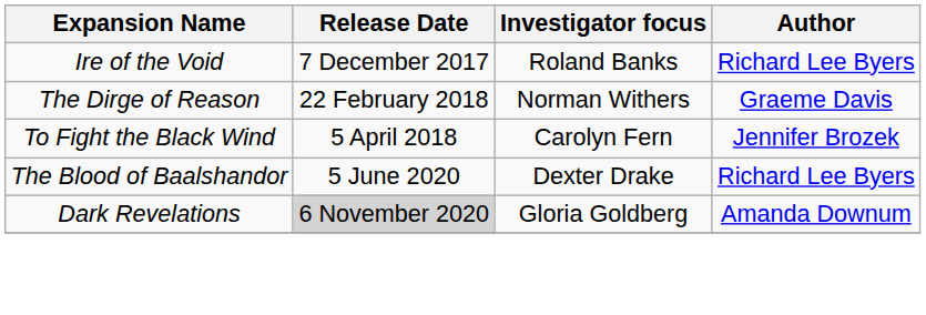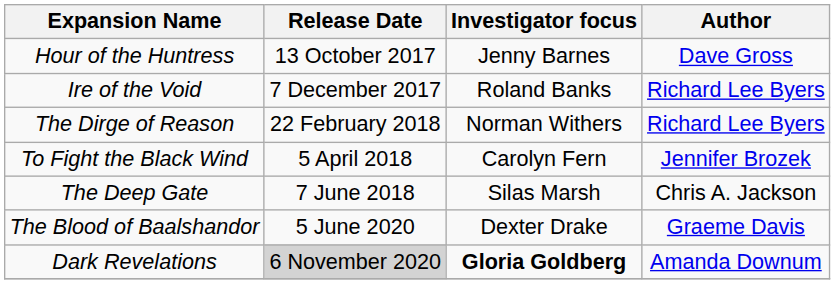 <table class="wikitable" style="text-align:center">
 <tr>
 <th>Expansion Name</th>
 <th>Release Date</th>
 <th>Investigator focus</th>
 <th>Author</th>
+</tr>
+<tr>
+<td><em>Hour of the Huntress</em></td>
+<td>13 October 2017</td>
+<td>Jenny Barnes</td>
+<td><a href='#'>Dave Gross</a></td>
 </tr>
 <tr>
 <td><em>Ire of the Void</em></td>
 <td>7 December 2017</td>
 <td>Roland Banks</td>
 <td><a href='#'>Richard Lee Byers</a></td>
 </tr>
 <tr>
 <td><em>The Dirge of Reason</em></td>
 <td>22 February 2018</td>
 <td>Norman Withers</td>
-<td><a href='#'>Graeme Davis</a></td>
+<td><a href='#'>Richard Lee Byers</a></td>
 </tr>
 <tr>
 <td><em>To Fight the Black Wind</em></td>
 <td>5 April 2018</td>
 <td>Carolyn Fern</td>
 <td><a href='#'>Jennifer Brozek</a></td>
 </tr>
 <tr>
+<td><em>The Deep Gate</em></td>
+<td>7 June 2018</td>
+<td>Silas Marsh</td>
+<td>Chris A. Jackson</td>
+</tr>
+<tr>
 <td><em>The Blood of Baalshandor</em></td>
 <td>5 June 2020</td>
 <td>Dexter Drake</td>
-<td><a href='#'>Richard Lee Byers</a></td>
+<td><a href='#'>Graeme Davis</a></td>
 </tr>
 <tr>
 <td><em>Dark Revelations</em></td>
 <td style="background: lightgrey;">6 November 2020</td>
-<td>Gloria Goldberg</td>
+<td><strong>Gloria Goldberg</strong></td>
 <td><a href='#'>Amanda Downum</a></td>
 </tr>
 <tr>
 </tr>
 </table>
